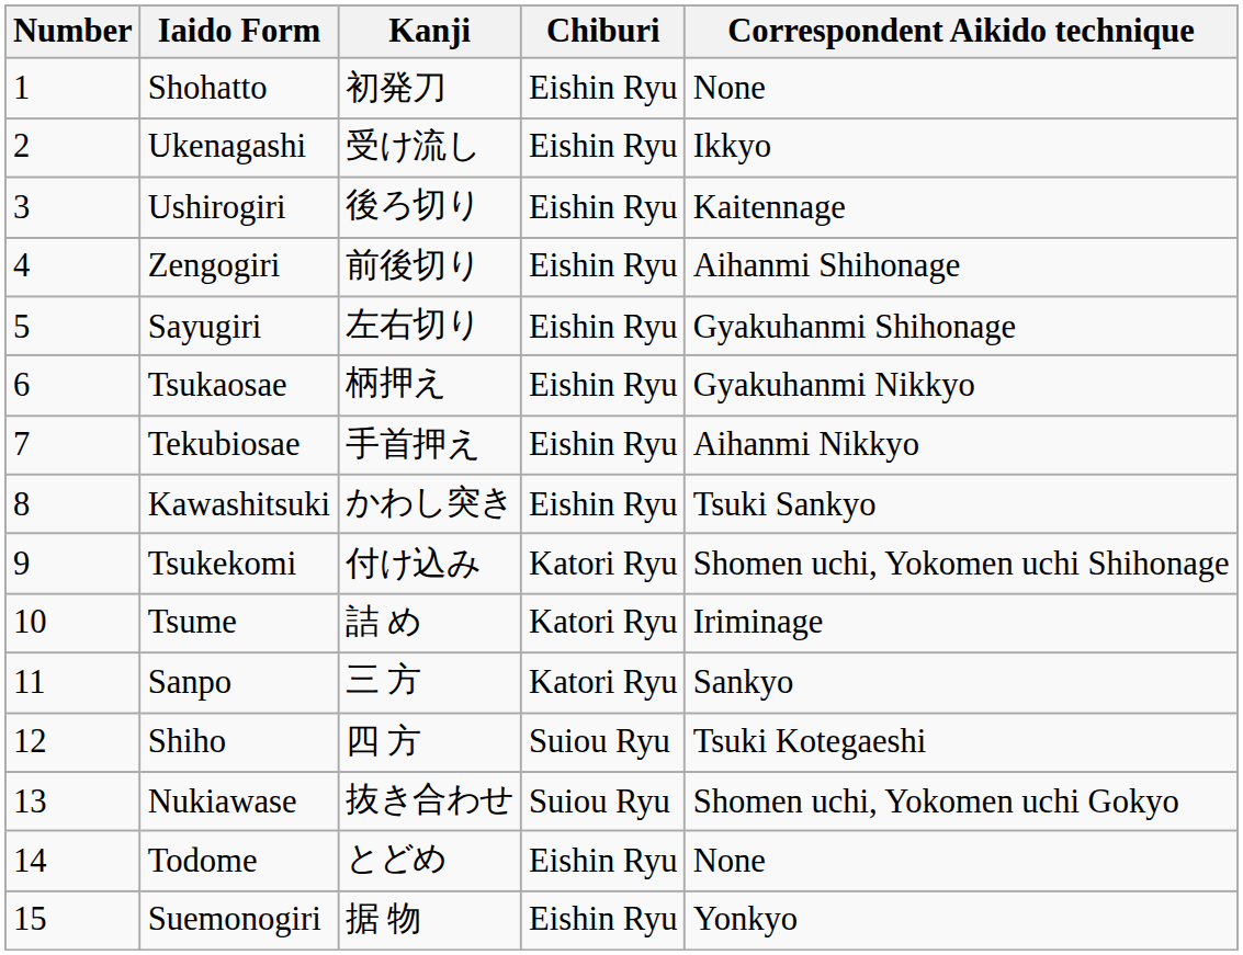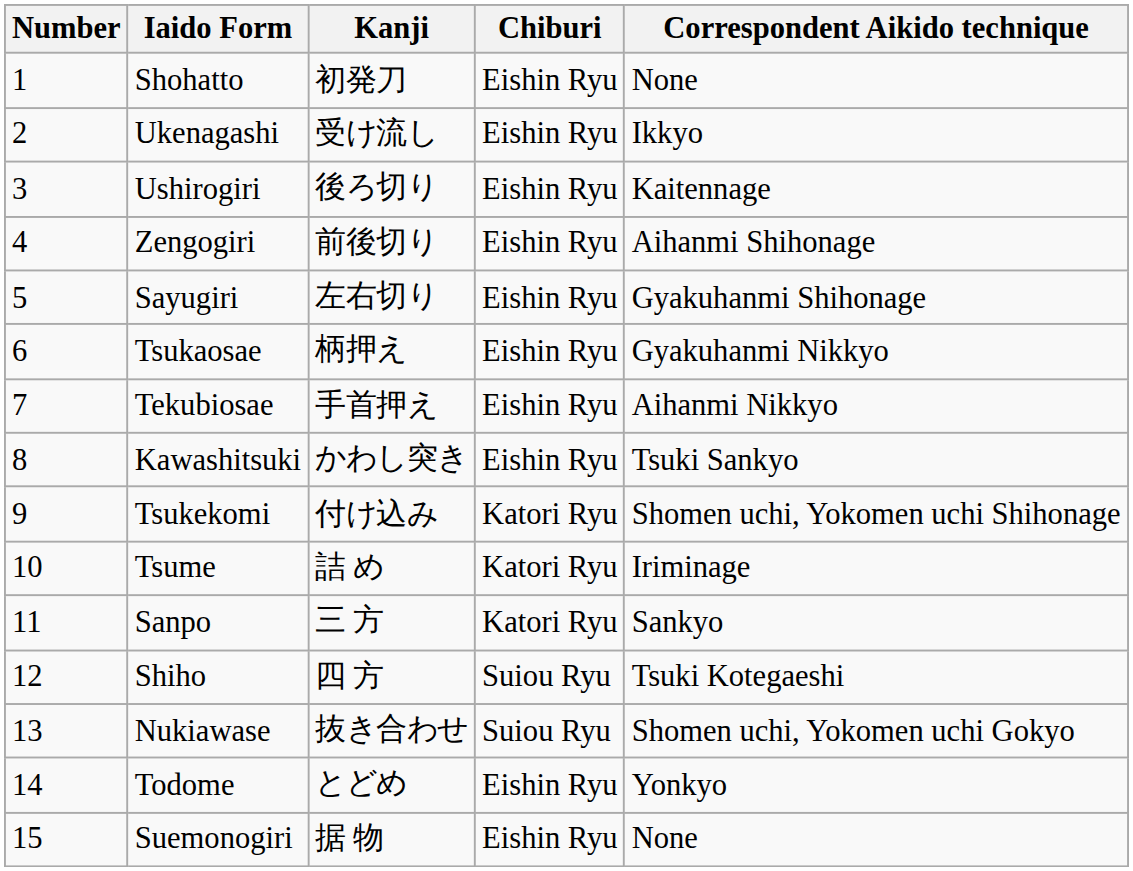 <table class="wikitable">
 <tr>
 <th>Number</th>
 <th>Iaido Form</th>
 <th>Kanji</th>
 <th>Chiburi</th>
 <th>Correspondent Aikido technique</th>
 </tr>
 <tr>
 <td>1</td>
 <td>Shohatto</td>
 <td>初発刀</td>
 <td>Eishin Ryu</td>
 <td>None</td>
 </tr>
 <tr>
 <td>2</td>
 <td>Ukenagashi</td>
 <td>受け流し</td>
 <td>Eishin Ryu</td>
 <td>Ikkyo</td>
 </tr>
 <tr>
 <td>3</td>
 <td>Ushirogiri</td>
 <td>後ろ切り</td>
 <td>Eishin Ryu</td>
 <td>Kaitennage</td>
 </tr>
 <tr>
 <td>4</td>
 <td>Zengogiri</td>
 <td>前後切り</td>
 <td>Eishin Ryu</td>
 <td>Aihanmi Shihonage</td>
 </tr>
 <tr>
 <td>5</td>
 <td>Sayugiri</td>
 <td>左右切り</td>
 <td>Eishin Ryu</td>
 <td>Gyakuhanmi Shihonage</td>
 </tr>
 <tr>
 <td>6</td>
 <td>Tsukaosae</td>
 <td>柄押え</td>
 <td>Eishin Ryu</td>
 <td>Gyakuhanmi Nikkyo</td>
 </tr>
 <tr>
 <td>7</td>
 <td>Tekubiosae</td>
 <td>手首押え</td>
 <td>Eishin Ryu</td>
 <td>Aihanmi Nikkyo</td>
 </tr>
 <tr>
 <td>8</td>
 <td>Kawashitsuki</td>
 <td>かわし突き</td>
 <td>Eishin Ryu</td>
 <td>Tsuki Sankyo</td>
 </tr>
 <tr>
 <td>9</td>
 <td>Tsukekomi</td>
 <td>付け込み</td>
 <td>Katori Ryu</td>
 <td>Shomen uchi, Yokomen uchi Shihonage</td>
 </tr>
 <tr>
 <td>10</td>
 <td>Tsume</td>
 <td>詰 め</td>
 <td>Katori Ryu</td>
 <td>Iriminage</td>
 </tr>
 <tr>
 <td>11</td>
 <td>Sanpo</td>
 <td>三 方</td>
 <td>Katori Ryu</td>
 <td>Sankyo</td>
 </tr>
 <tr>
 <td>12</td>
 <td>Shiho</td>
 <td>四 方</td>
 <td>Suiou Ryu</td>
 <td>Tsuki Kotegaeshi</td>
 </tr>
 <tr>
 <td>13</td>
 <td>Nukiawase</td>
 <td>抜き合わせ</td>
 <td>Suiou Ryu</td>
 <td>Shomen uchi, Yokomen uchi Gokyo</td>
 </tr>
 <tr>
 <td>14</td>
 <td>Todome</td>
 <td>とどめ</td>
 <td>Eishin Ryu</td>
-<td>None</td>
+<td>Yonkyo</td>
 </tr>
 <tr>
 <td>15</td>
 <td>Suemonogiri</td>
 <td>据 物</td>
 <td>Eishin Ryu</td>
-<td>Yonkyo</td>
+<td>None</td>
 </tr>
 </table>
